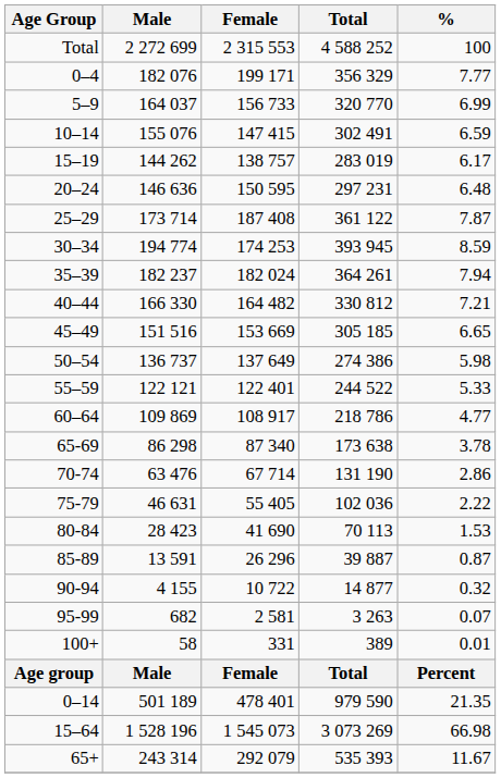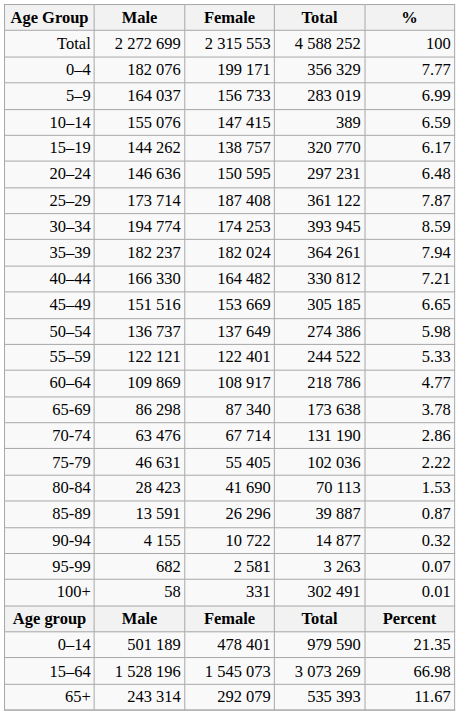 <table class="wikitable">
 <tr>
 <th width="80pt">Age Group</th>
 <th width="80pt">Male</th>
 <th width="80pt">Female</th>
 <th width="80pt">Total</th>
 <th width="80pt">%</th>
 </tr>
 <tr>
 <td align="right">Total</td>
 <td align="right">2 272 699</td>
 <td align="right">2 315 553</td>
 <td align="right">4 588 252</td>
 <td align="right">100</td>
 </tr>
 <tr>
 <td align="right">0–4</td>
 <td align="right">182 076</td>
 <td align="right">199 171</td>
 <td align="right">356 329</td>
 <td align="right">7.77</td>
 </tr>
 <tr>
 <td align="right">5–9</td>
 <td align="right">164 037</td>
 <td align="right">156 733</td>
-<td align="right">320 770</td>
+<td align="right">283 019</td>
 <td align="right">6.99</td>
 </tr>
 <tr>
 <td align="right">10–14</td>
 <td align="right">155 076</td>
 <td align="right">147 415</td>
-<td align="right">302 491</td>
+<td align="right">389</td>
 <td align="right">6.59</td>
 </tr>
 <tr>
 <td align="right">15–19</td>
 <td align="right">144 262</td>
 <td align="right">138 757</td>
-<td align="right">283 019</td>
+<td align="right">320 770</td>
 <td align="right">6.17</td>
 </tr>
 <tr>
 <td align="right">20–24</td>
 <td align="right">146 636</td>
 <td align="right">150 595</td>
 <td align="right">297 231</td>
 <td align="right">6.48</td>
 </tr>
 <tr>
 <td align="right">25–29</td>
 <td align="right">173 714</td>
 <td align="right">187 408</td>
 <td align="right">361 122</td>
 <td align="right">7.87</td>
 </tr>
 <tr>
 <td align="right">30–34</td>
 <td align="right">194 774</td>
 <td align="right">174 253</td>
 <td align="right">393 945</td>
 <td align="right">8.59</td>
 </tr>
 <tr>
 <td align="right">35–39</td>
 <td align="right">182 237</td>
 <td align="right">182 024</td>
 <td align="right">364 261</td>
 <td align="right">7.94</td>
 </tr>
 <tr>
 <td align="right">40–44</td>
 <td align="right">166 330</td>
 <td align="right">164 482</td>
 <td align="right">330 812</td>
 <td align="right">7.21</td>
 </tr>
 <tr>
 <td align="right">45–49</td>
 <td align="right">151 516</td>
 <td align="right">153 669</td>
 <td align="right">305 185</td>
 <td align="right">6.65</td>
 </tr>
 <tr>
 <td align="right">50–54</td>
 <td align="right">136 737</td>
 <td align="right">137 649</td>
 <td align="right">274 386</td>
 <td align="right">5.98</td>
 </tr>
 <tr>
 <td align="right">55–59</td>
 <td align="right">122 121</td>
 <td align="right">122 401</td>
 <td align="right">244 522</td>
 <td align="right">5.33</td>
 </tr>
 <tr>
 <td align="right">60–64</td>
 <td align="right">109 869</td>
 <td align="right">108 917</td>
 <td align="right">218 786</td>
 <td align="right">4.77</td>
 </tr>
 <tr>
 <td align="right">65-69</td>
 <td align="right">86 298</td>
 <td align="right">87 340</td>
 <td align="right">173 638</td>
 <td align="right">3.78</td>
 </tr>
 <tr>
 <td align="right">70-74</td>
 <td align="right">63 476</td>
 <td align="right">67 714</td>
 <td align="right">131 190</td>
 <td align="right">2.86</td>
 </tr>
 <tr>
 <td align="right">75-79</td>
 <td align="right">46 631</td>
 <td align="right">55 405</td>
 <td align="right">102 036</td>
 <td align="right">2.22</td>
 </tr>
 <tr>
 <td align="right">80-84</td>
 <td align="right">28 423</td>
 <td align="right">41 690</td>
 <td align="right">70 113</td>
 <td align="right">1.53</td>
 </tr>
 <tr>
 <td align="right">85-89</td>
 <td align="right">13 591</td>
 <td align="right">26 296</td>
 <td align="right">39 887</td>
 <td align="right">0.87</td>
 </tr>
 <tr>
 <td align="right">90-94</td>
 <td align="right">4 155</td>
 <td align="right">10 722</td>
 <td align="right">14 877</td>
 <td align="right">0.32</td>
 </tr>
 <tr>
 <td align="right">95-99</td>
 <td align="right">682</td>
 <td align="right">2 581</td>
 <td align="right">3 263</td>
 <td align="right">0.07</td>
 </tr>
 <tr>
 <td align="right">100+</td>
 <td align="right">58</td>
 <td align="right">331</td>
-<td align="right">389</td>
+<td align="right">302 491</td>
 <td align="right">0.01</td>
 </tr>
 <tr>
 <th width="50">Age group</th>
 <th width="80pt">Male</th>
 <th width="80">Female</th>
 <th width="80">Total</th>
 <th width="50">Percent</th>
 </tr>
 <tr>
 <td align="right">0–14</td>
 <td align="right">501 189</td>
 <td align="right">478 401</td>
 <td align="right">979 590</td>
 <td align="right">21.35</td>
 </tr>
 <tr>
 <td align="right">15–64</td>
 <td align="right">1 528 196</td>
 <td align="right">1 545 073</td>
 <td align="right">3 073 269</td>
 <td align="right">66.98</td>
 </tr>
 <tr>
 <td align="right">65+</td>
 <td align="right">243 314</td>
 <td align="right">292 079</td>
 <td align="right">535 393</td>
 <td align="right">11.67</td>
 </tr>
 <tr>
 </tr>
 </table>
